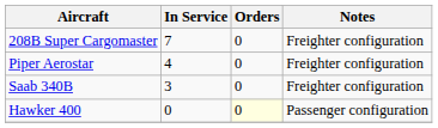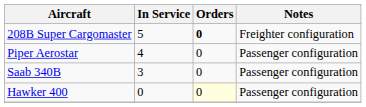 <table class="wikitable">
 <tr>
 <th>Aircraft</th>
 <th>In Service</th>
 <th>Orders</th>
 <th>Notes</th>
 </tr>
 <tr>
 <td><a href='#'>208B Super Cargomaster</a></td>
-<td>7</td>
-<td>0</td>
+<td>5</td>
+<td><strong>0</strong></td>
 <td>Freighter configuration</td>
 </tr>
 <tr>
 <td><a href='#'>Piper Aerostar</a></td>
 <td>4</td>
 <td>0</td>
-<td>Freighter configuration</td>
+<td>Passenger configuration</td>
 </tr>
 <tr>
 <td><a href='#'>Saab 340B</a></td>
 <td>3</td>
 <td>0</td>
-<td>Freighter configuration</td>
+<td>Passenger configuration</td>
 </tr>
 <tr>
 <td><a href='#'>Hawker 400</a></td>
 <td>0</td>
 <td style="background: lightyellow;">0</td>
 <td>Passenger configuration</td>
 </tr>
 <tr>
 </tr>
 </table>
